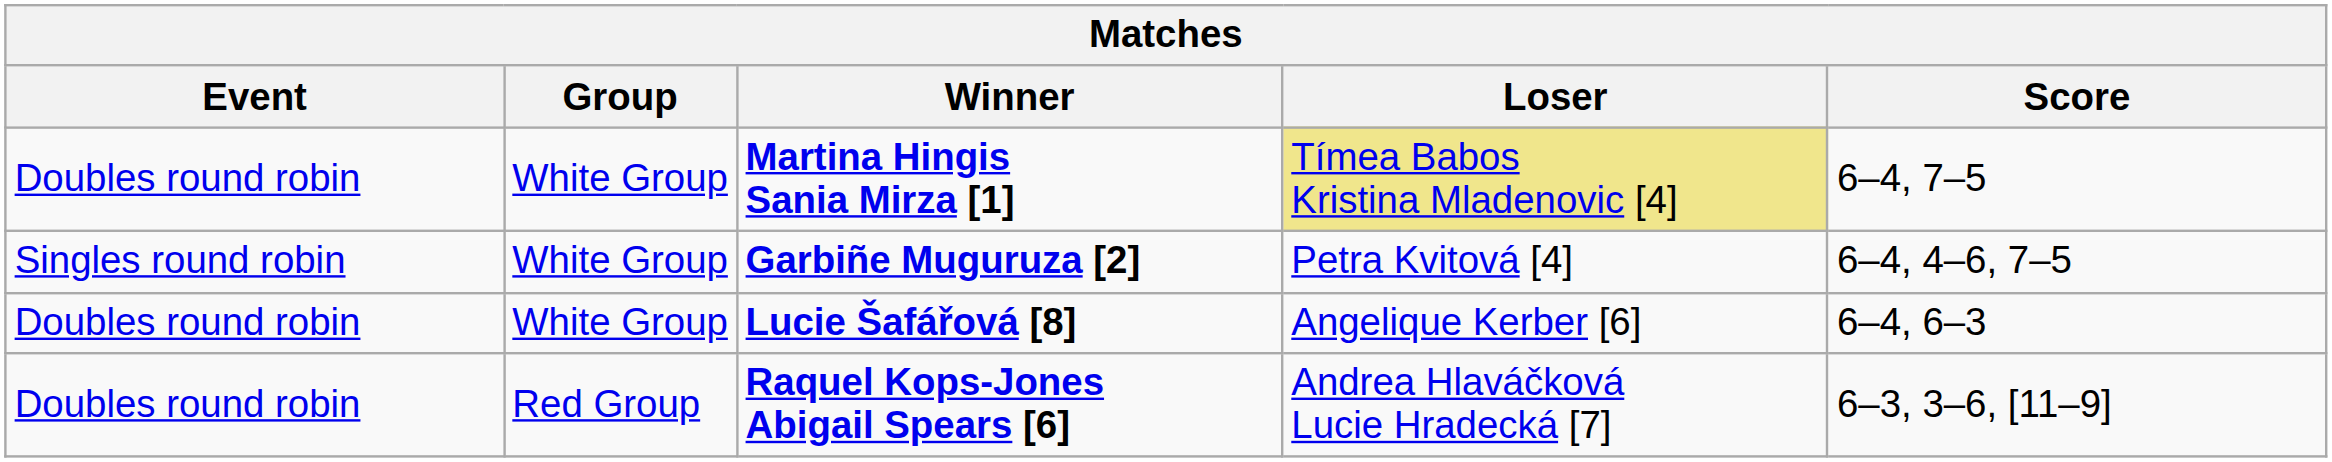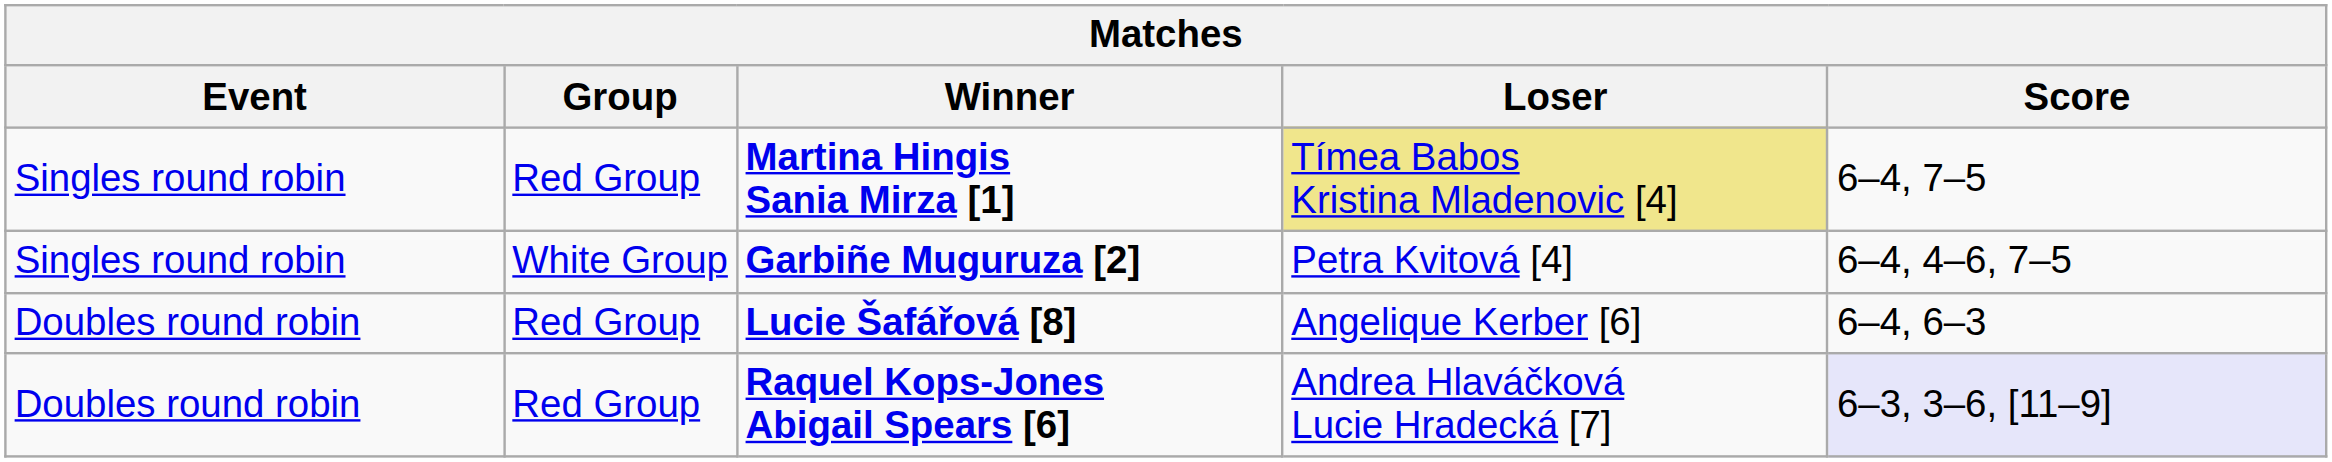 <table class="wikitable collapsible uncollapsed" style="margin:1em auto;">
 <tr>
 <th colspan=6>Matches</th>
 </tr>
 <tr>
 <th width=200>Event</th>
 <th>Group</th>
 <th width=220>Winner</th>
 <th width=220>Loser</th>
 <th width=200>Score</th>
 </tr>
 <tr align=left>
-<td><a href='#'>Doubles round robin</a></td>
-<td><a href='#'>White Group</a></td>
+<td><a href='#'>Singles round robin</a></td>
+<td><a href='#'>Red Group</a></td>
 <td><strong> <a href='#'>Martina Hingis</a> <br>  <a href='#'>Sania Mirza</a> [1]</strong></td>
 <td style="background: khaki;"> <a href='#'>Tímea Babos</a> <br>  <a href='#'>Kristina Mladenovic</a> [4]</td>
 <td>6–4, 7–5</td>
 </tr>
 <tr align=left>
 <td><a href='#'>Singles round robin</a></td>
 <td><a href='#'>White Group</a></td>
 <td><strong> <a href='#'>Garbiñe Muguruza</a> [2]</strong></td>
 <td> <a href='#'>Petra Kvitová</a> [4]</td>
 <td>6–4, 4–6, 7–5</td>
 </tr>
 <tr align=left>
 <td><a href='#'>Doubles round robin</a></td>
-<td><a href='#'>White Group</a></td>
+<td><a href='#'>Red Group</a></td>
 <td><strong> <a href='#'>Lucie Šafářová</a> [8]</strong></td>
 <td> <a href='#'>Angelique Kerber</a> [6]</td>
 <td>6–4, 6–3</td>
 </tr>
 <tr align=left>
 <td><a href='#'>Doubles round robin</a></td>
 <td><a href='#'>Red Group</a></td>
 <td><strong> <a href='#'>Raquel Kops-Jones</a> <br>  <a href='#'>Abigail Spears</a> [6] </strong></td>
 <td> <a href='#'>Andrea Hlaváčková</a> <br>  <a href='#'>Lucie Hradecká</a> [7]</td>
-<td>6–3, 3–6, [11–9]</td>
+<td style="background: lavender;">6–3, 3–6, [11–9]</td>
 </tr>
 </table>
